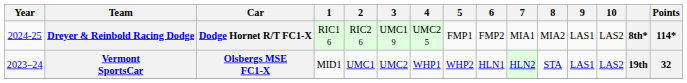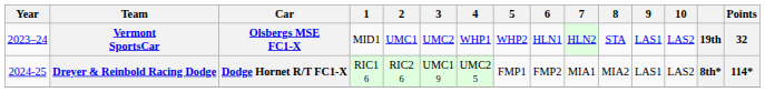 <table class="wikitable" style="text-align:center; font-size:85%">
 <tr>
 <th>Year</th>
 <th>Team</th>
 <th>Car</th>
 <th>1</th>
 <th>2</th>
 <th>3</th>
 <th>4</th>
 <th>5</th>
 <th>6</th>
 <th>7</th>
 <th>8</th>
 <th>9</th>
 <th>10</th>
 <th></th>
 <th>Points</th>
 </tr>
 <tr>
+<td nowrap=""><a href='#'>2023–24</a></td>
+<th nowrap=""><a href='#'>Vermont<br> SportsCar</a></th>
+<th nowrap=""><a href='#'>Olsbergs MSE<br>FC1-X</a></th>
+<td>MID1</td>
+<td><a href='#'>UMC1</a></td>
+<td><a href='#'>UMC2</a></td>
+<td><a href='#'>WHP1</a></td>
+<td><a href='#'>WHP2</a></td>
+<td><a href='#'>HLN1</a></td>
+<td style="background:#DFFFDF;"><a href='#'>HLN2</a><br></td>
+<td><a href='#'>STA</a></td>
+<td><a href='#'>LAS1</a></td>
+<td><a href='#'>LAS2</a></td>
+<th>19th</th>
+<th>32</th>
+</tr>
+<tr>
 <td nowrap=""><a href='#'>2024-25</a></td>
 <th nowrap=""><a href='#'>Dreyer & Reinbold Racing Dodge</a></th>
 <th nowrap=""><a href='#'>Dodge</a> Hornet R/T FC1-X</th>
 <td style="background:#DFFFDF;">RIC1<br><small>6</small></td>
 <td style="background:#DFFFDF;">RIC2<br><small>6</small></td>
 <td style="background:#DFFFDF;">UMC1<br><small>9</small></td>
 <td style="background:#DFFFDF;">UMC2<br><small>5</small></td>
 <td style="background:">FMP1<br></td>
 <td style="background:">FMP2<br></td>
 <td style="background:">MIA1<br></td>
 <td style="background:">MIA2<br></td>
 <td style="background:">LAS1<br></td>
 <td style="background:">LAS2<br></td>
 <th>8th*</th>
 <th>114*</th>
 </tr>
 <tr>
-<td nowrap=""><a href='#'>2023–24</a></td>
-<th nowrap=""><a href='#'>Vermont<br> SportsCar</a></th>
-<th nowrap=""><a href='#'>Olsbergs MSE<br>FC1-X</a></th>
-<td>MID1</td>
-<td><a href='#'>UMC1</a></td>
-<td><a href='#'>UMC2</a></td>
-<td><a href='#'>WHP1</a></td>
-<td><a href='#'>WHP2</a></td>
-<td><a href='#'>HLN1</a></td>
-<td style="background:#DFFFDF;"><a href='#'>HLN2</a><br></td>
-<td><a href='#'>STA</a></td>
-<td><a href='#'>LAS1</a></td>
-<td><a href='#'>LAS2</a></td>
-<th>19th</th>
-<th>32</th>
-</tr>
-<tr>
 </tr>
 </table>
